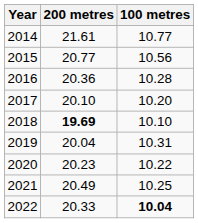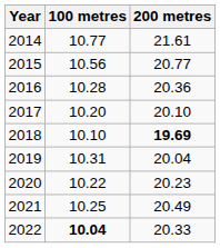 <table class="wikitable" style= "text-align: center">
 <tr>
 <th>Year</th>
+<th>100 metres</th>
 <th>200 metres</th>
-<th>100 metres</th>
 </tr>
 <tr>
 <td>2014</td>
+<td>10.77</td>
 <td>21.61</td>
-<td>10.77</td>
 </tr>
 <tr>
 <td>2015</td>
+<td>10.56</td>
 <td>20.77</td>
-<td>10.56</td>
 </tr>
 <tr>
 <td>2016</td>
+<td>10.28</td>
 <td>20.36</td>
-<td>10.28</td>
 </tr>
 <tr>
 <td>2017</td>
+<td>10.20</td>
 <td>20.10</td>
-<td>10.20</td>
 </tr>
 <tr>
 <td>2018</td>
+<td>10.10</td>
 <td><strong>19.69</strong></td>
-<td>10.10</td>
 </tr>
 <tr>
 <td>2019</td>
+<td>10.31</td>
 <td>20.04</td>
-<td>10.31</td>
 </tr>
 <tr>
 <td>2020</td>
+<td>10.22</td>
 <td>20.23</td>
-<td>10.22</td>
 </tr>
 <tr>
 <td>2021</td>
+<td>10.25</td>
 <td>20.49</td>
-<td>10.25</td>
 </tr>
 <tr>
 <td>2022</td>
+<td><strong>10.04</strong></td>
 <td>20.33</td>
-<td><strong>10.04</strong></td>
 </tr>
 </table>
